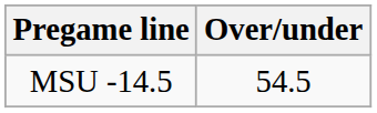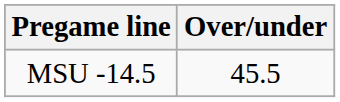 <table class="wikitable">
 <tr align="center">
 <th style=>Pregame line</th>
 <th style=>Over/under</th>
 </tr>
 <tr align="center">
 <td>MSU -14.5</td>
-<td>54.5</td>
+<td>45.5</td>
 </tr>
 </table>
